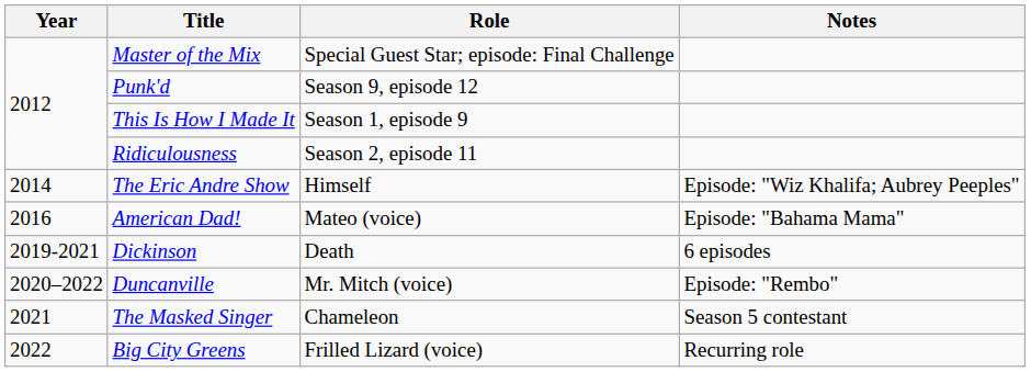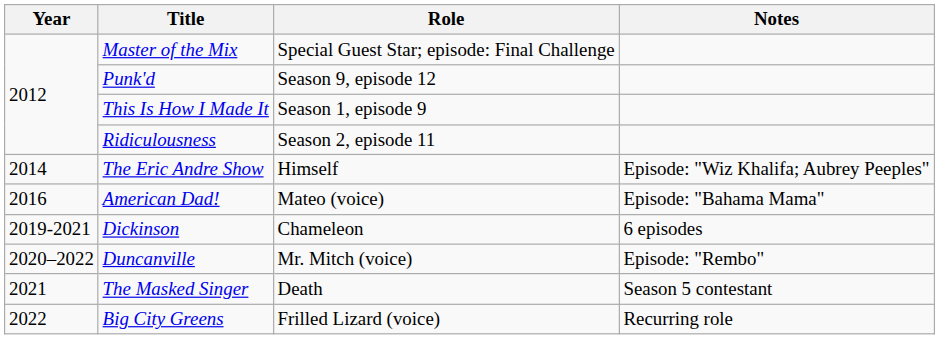 <table class="wikitable sortable plainrowheaders">
 <tr>
 <th scope="col">Year</th>
 <th scope="col">Title</th>
 <th scope="col">Role</th>
 <th scope="col" class="unsortable">Notes</th>
 </tr>
 <tr>
 <td rowspan="4">2012</td>
 <td><em><a href='#'>Master of the Mix</a></em></td>
 <td>Special Guest Star; episode: Final Challenge</td>
 <td></td>
 </tr>
 <tr>
 <td><em><a href='#'>Punk'd</a></em></td>
 <td>Season 9, episode 12</td>
 <td></td>
 </tr>
 <tr>
 <td><em><a href='#'>This Is How I Made It</a></em></td>
 <td>Season 1, episode 9</td>
 <td></td>
 </tr>
 <tr>
 <td><em><a href='#'>Ridiculousness</a></em></td>
 <td>Season 2, episode 11</td>
 <td></td>
 </tr>
 <tr>
 <td>2014</td>
 <td><em><a href='#'>The Eric Andre Show</a></em></td>
 <td>Himself</td>
 <td>Episode: "Wiz Khalifa; Aubrey Peeples"</td>
 </tr>
 <tr>
 <td>2016</td>
 <td><em><a href='#'>American Dad!</a></em></td>
 <td>Mateo (voice)</td>
 <td>Episode: "Bahama Mama"</td>
 </tr>
 <tr>
 <td>2019-2021</td>
 <td><em><a href='#'>Dickinson</a></em></td>
-<td>Death</td>
+<td>Chameleon</td>
 <td>6 episodes</td>
 </tr>
 <tr>
 <td>2020–2022</td>
 <td><em><a href='#'>Duncanville</a></em></td>
 <td>Mr. Mitch (voice)</td>
 <td>Episode: "Rembo"</td>
 </tr>
 <tr>
 <td>2021</td>
 <td><em><a href='#'>The Masked Singer</a></em></td>
-<td>Chameleon</td>
+<td>Death</td>
 <td>Season 5 contestant</td>
 </tr>
 <tr>
 <td>2022</td>
 <td><em><a href='#'>Big City Greens</a></em></td>
 <td>Frilled Lizard (voice)</td>
 <td>Recurring role</td>
 </tr>
 </table>
